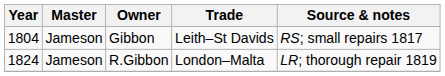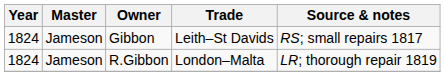 <table class=" wikitable">
 <tr>
 <th>Year</th>
 <th>Master</th>
 <th>Owner</th>
 <th>Trade</th>
 <th>Source & notes</th>
 </tr>
 <tr>
-<td>1804</td>
+<td>1824</td>
 <td>Jameson</td>
 <td>Gibbon</td>
 <td>Leith–St Davids</td>
 <td><em>RS</em>; small repairs 1817</td>
 </tr>
 <tr>
 <td>1824</td>
 <td>Jameson</td>
 <td>R.Gibbon</td>
 <td>London–Malta</td>
 <td><em>LR</em>; thorough repair 1819</td>
 </tr>
 <tr>
 </tr>
 </table>
